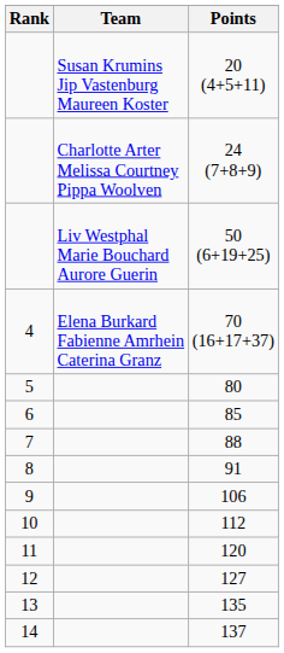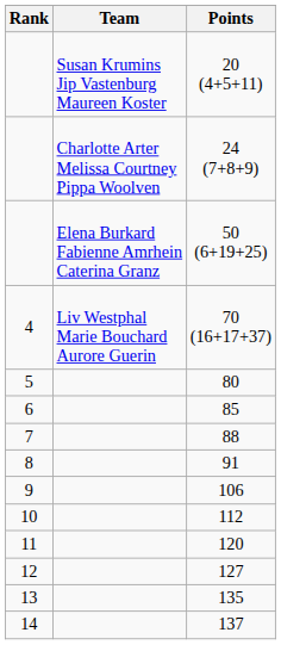 <table class="wikitable" style="text-align:center;">
 <tr>
 </tr>
 <tr>
 <th>Rank</th>
 <th>Team</th>
 <th>Points</th>
 </tr>
 <tr>
 <td></td>
 <td align=left><br><a href='#'>Susan Krumins</a><br><a href='#'>Jip Vastenburg</a><br><a href='#'>Maureen Koster</a></td>
 <td>20<br>(4+5+11)</td>
 </tr>
 <tr>
 <td></td>
 <td align=left><br><a href='#'>Charlotte Arter</a><br><a href='#'>Melissa Courtney</a><br><a href='#'>Pippa Woolven</a></td>
 <td>24<br>(7+8+9)</td>
 </tr>
 <tr>
 <td></td>
-<td align=left><br><a href='#'>Liv Westphal</a><br><a href='#'>Marie Bouchard</a><br><a href='#'>Aurore Guerin</a></td>
+<td align=left><br><a href='#'>Elena Burkard</a><br><a href='#'>Fabienne Amrhein</a><br><a href='#'>Caterina Granz</a></td>
 <td>50<br>(6+19+25)</td>
 </tr>
 <tr>
 <td>4</td>
-<td align=left><br><a href='#'>Elena Burkard</a><br><a href='#'>Fabienne Amrhein</a><br><a href='#'>Caterina Granz</a></td>
+<td align=left><br><a href='#'>Liv Westphal</a><br><a href='#'>Marie Bouchard</a><br><a href='#'>Aurore Guerin</a></td>
 <td>70<br>(16+17+37)</td>
 </tr>
 <tr>
 <td>5</td>
 <td align=left></td>
 <td>80</td>
 </tr>
 <tr>
 <td>6</td>
 <td align=left></td>
 <td>85</td>
 </tr>
 <tr>
 <td>7</td>
 <td align=left></td>
 <td>88</td>
 </tr>
 <tr>
 <td>8</td>
 <td align=left></td>
 <td>91</td>
 </tr>
 <tr>
 <td>9</td>
 <td align=left></td>
 <td>106</td>
 </tr>
 <tr>
 <td>10</td>
 <td align=left></td>
 <td>112</td>
 </tr>
 <tr>
 <td>11</td>
 <td align=left></td>
 <td>120</td>
 </tr>
 <tr>
 <td>12</td>
 <td align=left></td>
 <td>127</td>
 </tr>
 <tr>
 <td>13</td>
 <td align=left></td>
 <td>135</td>
 </tr>
 <tr>
 <td>14</td>
 <td align=left></td>
 <td>137</td>
 </tr>
 </table>
